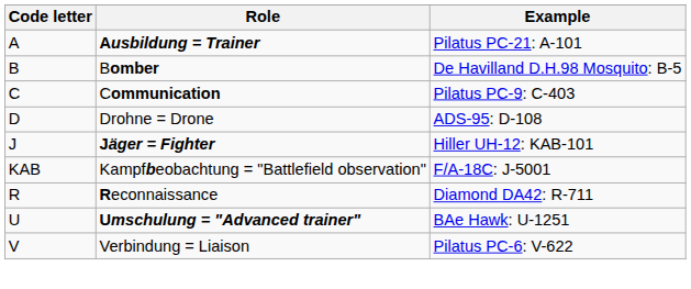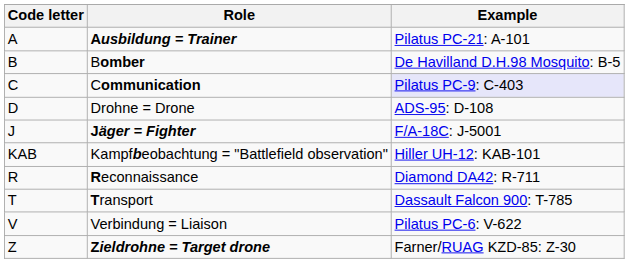 <table class="wikitable">
 <tr>
 </tr>
 <tr>
 <th>Code letter</th>
 <th>Role</th>
 <th>Example</th>
 </tr>
 <tr>
 <td>A</td>
 <td><strong>A<strong><em>usbildung<em> = Trainer</td>
 <td><a href='#'>Pilatus PC-21</a>:  A-101</td>
 </tr>
 <tr>
 <td>B</td>
 <td></strong>B<strong>omber</td>
 <td><a href='#'>De Havilland D.H.98 Mosquito</a>:  B-5</td>
 </tr>
 <tr>
 <td>C</td>
 <td></strong>C<strong>ommunication</td>
-<td><a href='#'>Pilatus PC-9</a>:  C-403</td>
+<td style="background: lavender;"><a href='#'>Pilatus PC-9</a>:  C-403</td>
 </tr>
 <tr>
 <td>D</td>
 <td></strong>D</em></strong>rohne</em> = Drone</td>
 <td><a href='#'>ADS-95</a>: D-108</td>
 </tr>
 <tr>
 <td>J</td>
 <td><strong>J<strong><em>äger<em> = Fighter</td>
-<td><a href='#'>Hiller UH-12</a>: KAB-101</td>
+<td><a href='#'>F/A-18C</a>: J-5001</td>
 </tr>
 <tr>
 <td>KAB</td>
 <td></strong>Ka</em></strong>mpf<strong><em>b</em></strong>eobachtung</em> = "Battlefield observation"</td>
-<td><a href='#'>F/A-18C</a>: J-5001</td>
+<td><a href='#'>Hiller UH-12</a>: KAB-101</td>
 </tr>
 <tr>
 <td>R</td>
 <td><strong>R</strong>econnaissance</td>
 <td><a href='#'>Diamond DA42</a>: R-711</td>
 </tr>
 <tr>
-<td>U</td>
-<td><strong>U<strong><em>mschulung<em> = "Advanced trainer"</td>
-<td><a href='#'>BAe Hawk</a>: U-1251</td>
+<td>T</td>
+<td><strong>T</strong>ransport</td>
+<td><a href='#'>Dassault Falcon 900</a>: T-785</td>
 </tr>
 <tr>
 <td>V</td>
 <td></strong>V</em></strong>erbindung</em> = Liaison</td>
 <td><a href='#'>Pilatus PC-6</a>: V-622</td>
 </tr>
+<tr>
+<td>Z</td>
+<td><strong>Z<strong><em>ieldrohne<em> = Target drone</td>
+<td>Farner/<a href='#'>RUAG</a> KZD-85: Z-30</td>
+</tr>
 </table>
